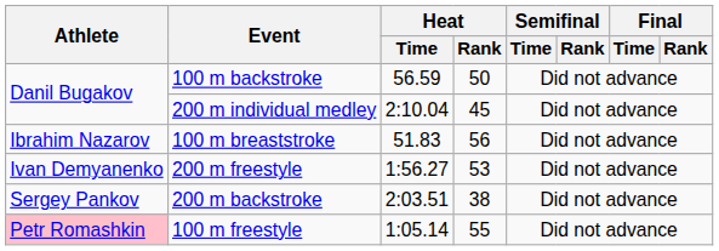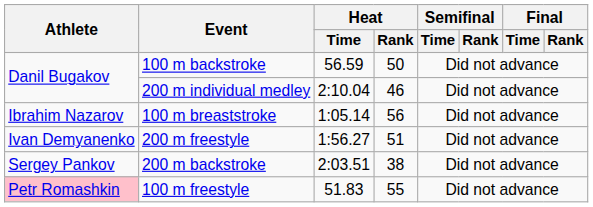 <table class=wikitable style="font-size:90%">
 <tr>
 <th rowspan="2">Athlete</th>
 <th rowspan="2">Event</th>
 <th colspan="2">Heat</th>
 <th colspan="2">Semifinal</th>
 <th colspan="2">Final</th>
 </tr>
 <tr style="font-size:95%">
 <th>Time</th>
 <th>Rank</th>
 <th>Time</th>
 <th>Rank</th>
 <th>Time</th>
 <th>Rank</th>
 </tr>
 <tr align=center>
 <td align=left rowspan=2><a href='#'>Danil Bugakov</a></td>
 <td align=left><a href='#'>100 m backstroke</a></td>
 <td>56.59</td>
 <td>50</td>
 <td colspan=4>Did not advance</td>
 </tr>
 <tr align=center>
 <td align=left><a href='#'>200 m individual medley</a></td>
 <td>2:10.04</td>
-<td>45</td>
+<td>46</td>
 <td colspan=4>Did not advance</td>
 </tr>
 <tr align=center>
 <td align=left><a href='#'>Ibrahim Nazarov</a></td>
 <td align=left><a href='#'>100 m breaststroke</a></td>
-<td>51.83</td>
+<td>1:05.14</td>
 <td>56</td>
 <td colspan=4>Did not advance</td>
 </tr>
 <tr align=center>
 <td align=left><a href='#'>Ivan Demyanenko</a></td>
 <td align=left><a href='#'>200 m freestyle</a></td>
 <td>1:56.27</td>
-<td>53</td>
+<td>51</td>
 <td colspan=4>Did not advance</td>
 </tr>
 <tr align=center>
 <td align=left><a href='#'>Sergey Pankov</a></td>
 <td align=left><a href='#'>200 m backstroke</a></td>
 <td>2:03.51</td>
 <td>38</td>
 <td colspan=4>Did not advance</td>
 </tr>
 <tr align=center>
 <td align=left style="background: pink;"><a href='#'>Petr Romashkin</a></td>
 <td align=left><a href='#'>100 m freestyle</a></td>
-<td>1:05.14</td>
+<td>51.83</td>
 <td>55</td>
 <td colspan=4>Did not advance</td>
 </tr>
 </table>
